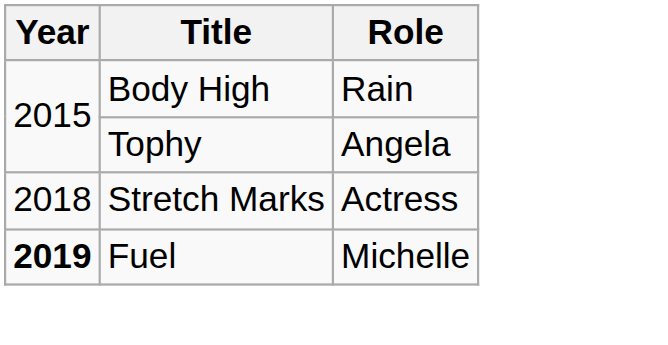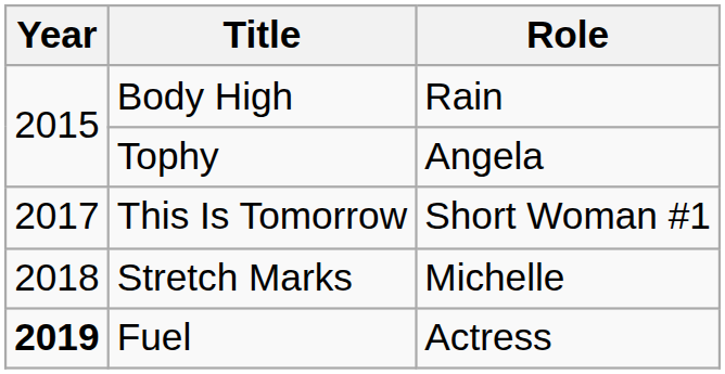 <table class="wikitable">
 <tr>
 <th>Year</th>
 <th>Title</th>
 <th>Role</th>
 </tr>
 <tr>
 <td rowspan="2">2015</td>
 <td>Body High</td>
 <td>Rain</td>
 </tr>
 <tr>
 <td>Tophy</td>
 <td>Angela</td>
 </tr>
 <tr>
+<td>2017</td>
+<td>This Is Tomorrow</td>
+<td>Short Woman #1</td>
+</tr>
+<tr>
 <td>2018</td>
 <td>Stretch Marks</td>
-<td>Actress</td>
+<td>Michelle</td>
 </tr>
 <tr>
 <td><strong>2019</strong></td>
 <td>Fuel</td>
-<td>Michelle</td>
+<td>Actress</td>
 </tr>
 </table>
